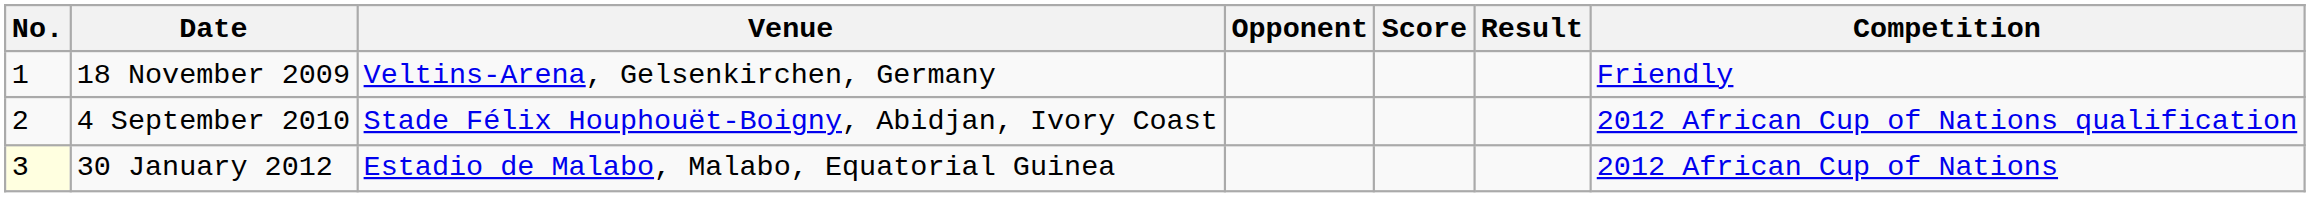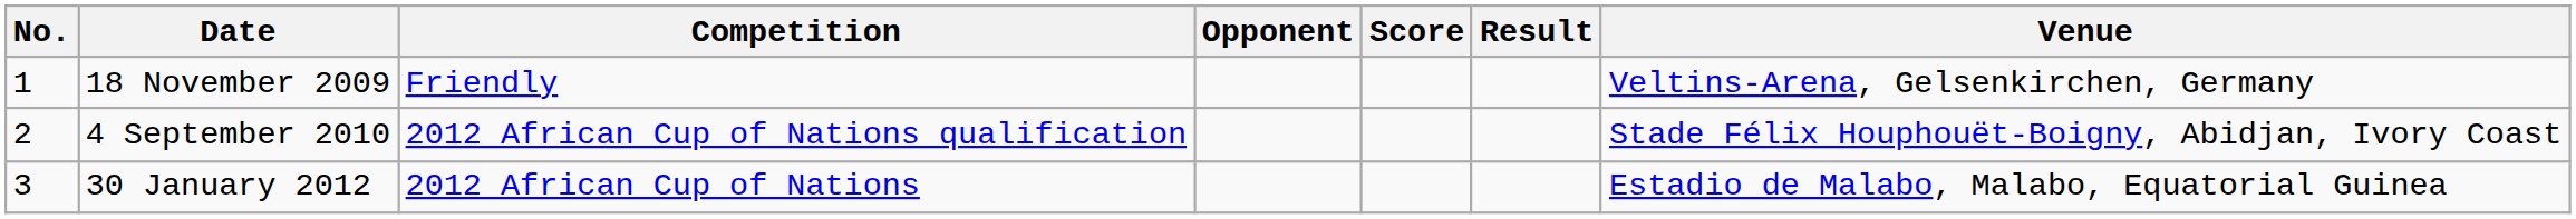 <table class="wikitable sortable">
 <tr>
 <th>No.</th>
 <th>Date</th>
-<th>Venue</th>
+<th>Competition</th>
 <th>Opponent</th>
 <th>Score</th>
 <th>Result</th>
-<th>Competition</th>
+<th>Venue</th>
 </tr>
 <tr>
 <td>1</td>
 <td>18 November 2009</td>
-<td><a href='#'>Veltins-Arena</a>, Gelsenkirchen, Germany</td>
+<td><a href='#'>Friendly</a></td>
 <td></td>
 <td></td>
 <td></td>
-<td><a href='#'>Friendly</a></td>
+<td><a href='#'>Veltins-Arena</a>, Gelsenkirchen, Germany</td>
 </tr>
 <tr>
 <td>2</td>
 <td>4 September 2010</td>
-<td><a href='#'>Stade Félix Houphouët-Boigny</a>, Abidjan, Ivory Coast</td>
+<td><a href='#'>2012 African Cup of Nations qualification</a></td>
 <td></td>
 <td></td>
 <td></td>
-<td><a href='#'>2012 African Cup of Nations qualification</a></td>
+<td><a href='#'>Stade Félix Houphouët-Boigny</a>, Abidjan, Ivory Coast</td>
 </tr>
 <tr>
-<td style="background: lightyellow;">3</td>
+<td>3</td>
 <td>30 January 2012</td>
-<td><a href='#'>Estadio de Malabo</a>, Malabo, Equatorial Guinea</td>
+<td><a href='#'>2012 African Cup of Nations</a></td>
 <td></td>
 <td></td>
 <td></td>
-<td><a href='#'>2012 African Cup of Nations</a></td>
+<td><a href='#'>Estadio de Malabo</a>, Malabo, Equatorial Guinea</td>
 </tr>
 </table>
